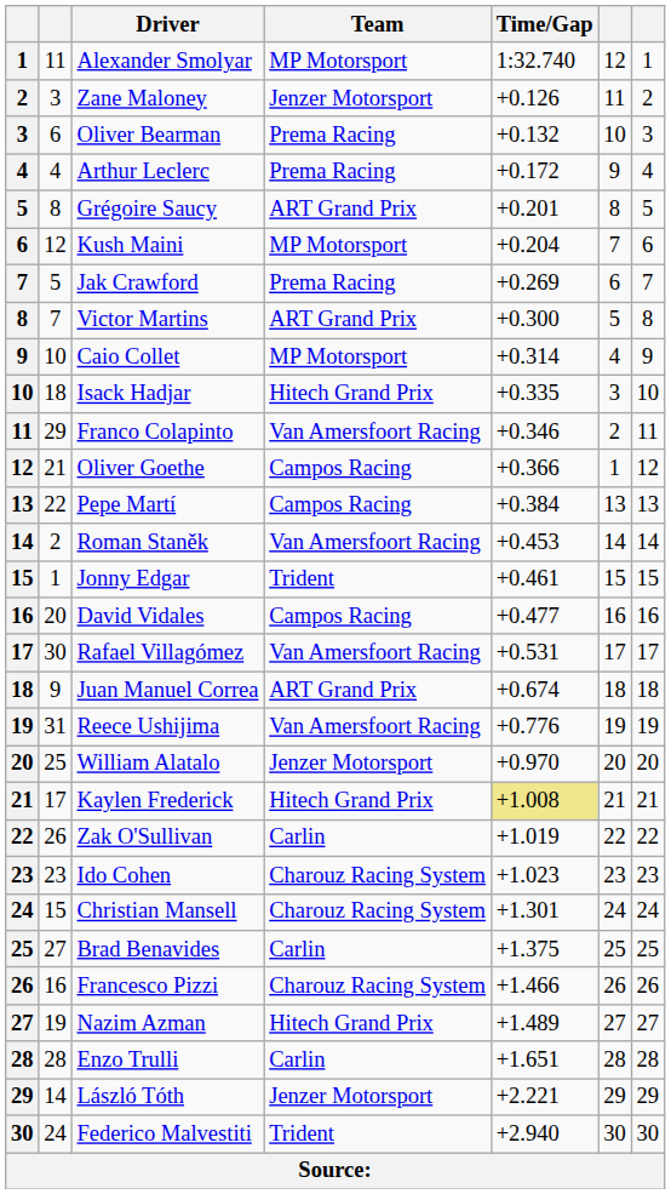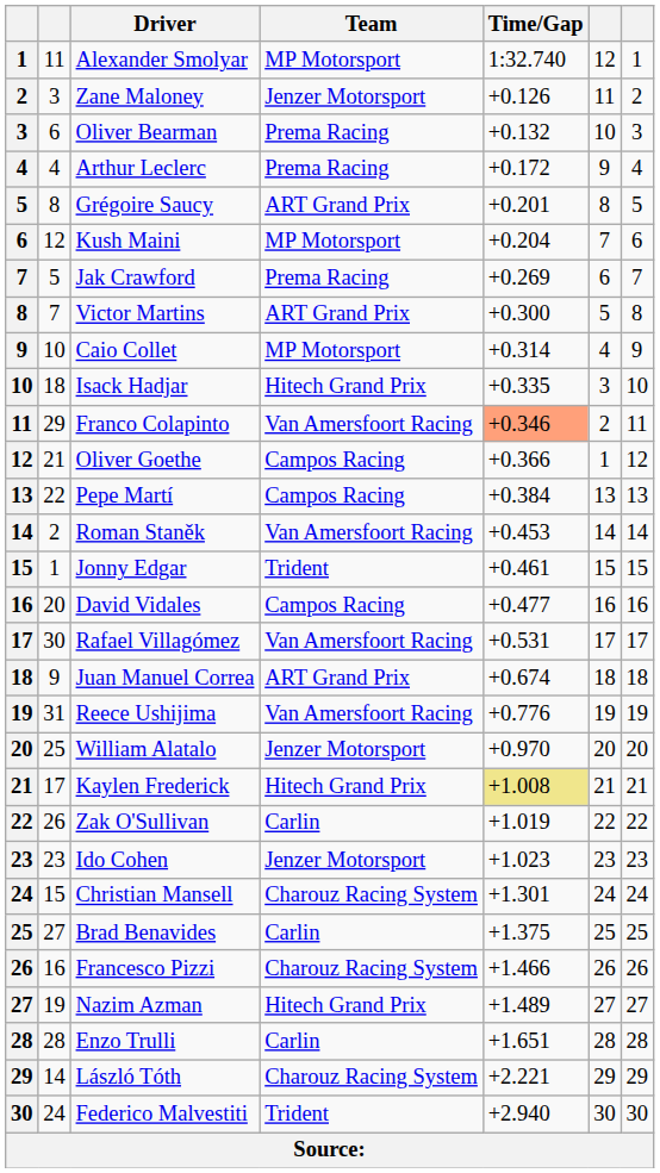 <table class="wikitable" style="font-size:85%">
 <tr>
 <th></th>
 <th></th>
 <th>Driver</th>
 <th>Team</th>
 <th>Time/Gap</th>
 <th></th>
 <th></th>
 </tr>
 <tr>
 <th>1</th>
 <td align="center">11</td>
 <td> <a href='#'>Alexander Smolyar</a></td>
 <td><a href='#'>MP Motorsport</a></td>
 <td>1:32.740</td>
 <td align="center">12</td>
 <td align="center">1</td>
 </tr>
 <tr>
 <th>2</th>
 <td align="center">3</td>
 <td> <a href='#'>Zane Maloney</a></td>
 <td><a href='#'>Jenzer Motorsport</a></td>
 <td>+0.126</td>
 <td align="center">11</td>
 <td align="center">2</td>
 </tr>
 <tr>
 <th>3</th>
 <td align="center">6</td>
 <td> <a href='#'>Oliver Bearman</a></td>
 <td><a href='#'>Prema Racing</a></td>
 <td>+0.132</td>
 <td align="center">10</td>
 <td align="center">3</td>
 </tr>
 <tr>
 <th>4</th>
 <td align="center">4</td>
 <td> <a href='#'>Arthur Leclerc</a></td>
 <td><a href='#'>Prema Racing</a></td>
 <td>+0.172</td>
 <td align="center">9</td>
 <td align="center">4</td>
 </tr>
 <tr>
 <th>5</th>
 <td align="center">8</td>
 <td> <a href='#'>Grégoire Saucy</a></td>
 <td><a href='#'>ART Grand Prix</a></td>
 <td>+0.201</td>
 <td align="center">8</td>
 <td align="center">5</td>
 </tr>
 <tr>
 <th>6</th>
 <td align="center">12</td>
 <td> <a href='#'>Kush Maini</a></td>
 <td><a href='#'>MP Motorsport</a></td>
 <td>+0.204</td>
 <td align="center">7</td>
 <td align="center">6</td>
 </tr>
 <tr>
 <th>7</th>
 <td align="center">5</td>
 <td> <a href='#'>Jak Crawford</a></td>
 <td><a href='#'>Prema Racing</a></td>
 <td>+0.269</td>
 <td align="center">6</td>
 <td align="center">7</td>
 </tr>
 <tr>
 <th>8</th>
 <td align="center">7</td>
 <td> <a href='#'>Victor Martins</a></td>
 <td><a href='#'>ART Grand Prix</a></td>
 <td>+0.300</td>
 <td align="center">5</td>
 <td align="center">8</td>
 </tr>
 <tr>
 <th>9</th>
 <td align="center">10</td>
 <td> <a href='#'>Caio Collet</a></td>
 <td><a href='#'>MP Motorsport</a></td>
 <td>+0.314</td>
 <td align="center">4</td>
 <td align="center">9</td>
 </tr>
 <tr>
 <th>10</th>
 <td align="center">18</td>
 <td> <a href='#'>Isack Hadjar</a></td>
 <td><a href='#'>Hitech Grand Prix</a></td>
 <td>+0.335</td>
 <td align="center">3</td>
 <td align="center">10</td>
 </tr>
 <tr>
 <th>11</th>
 <td align="center">29</td>
 <td> <a href='#'>Franco Colapinto</a></td>
 <td><a href='#'>Van Amersfoort Racing</a></td>
-<td>+0.346</td>
+<td style="background: lightsalmon;">+0.346</td>
 <td align="center">2</td>
 <td align="center">11</td>
 </tr>
 <tr>
 <th>12</th>
 <td align="center">21</td>
 <td> <a href='#'>Oliver Goethe</a></td>
 <td><a href='#'>Campos Racing</a></td>
 <td>+0.366</td>
 <td align="center">1</td>
 <td align="center">12</td>
 </tr>
 <tr>
 <th>13</th>
 <td align="center">22</td>
 <td> <a href='#'>Pepe Martí</a></td>
 <td><a href='#'>Campos Racing</a></td>
 <td>+0.384</td>
 <td align="center">13</td>
 <td align="center">13</td>
 </tr>
 <tr>
 <th>14</th>
 <td align="center">2</td>
 <td> <a href='#'>Roman Staněk</a></td>
 <td><a href='#'>Van Amersfoort Racing</a></td>
 <td>+0.453</td>
 <td align="center">14</td>
 <td align="center">14</td>
 </tr>
 <tr>
 <th>15</th>
 <td align="center">1</td>
 <td> <a href='#'>Jonny Edgar</a></td>
 <td><a href='#'>Trident</a></td>
 <td>+0.461</td>
 <td align="center">15</td>
 <td align="center">15</td>
 </tr>
 <tr>
 <th>16</th>
 <td align="center">20</td>
 <td> <a href='#'>David Vidales</a></td>
 <td><a href='#'>Campos Racing</a></td>
 <td>+0.477</td>
 <td align="center">16</td>
 <td align="center">16</td>
 </tr>
 <tr>
 <th>17</th>
 <td align="center">30</td>
 <td> <a href='#'>Rafael Villagómez</a></td>
 <td><a href='#'>Van Amersfoort Racing</a></td>
 <td>+0.531</td>
 <td align="center">17</td>
 <td align="center">17</td>
 </tr>
 <tr>
 <th>18</th>
 <td align="center">9</td>
 <td> <a href='#'>Juan Manuel Correa</a></td>
 <td><a href='#'>ART Grand Prix</a></td>
 <td>+0.674</td>
 <td align="center">18</td>
 <td align="center">18</td>
 </tr>
 <tr>
 <th>19</th>
 <td align="center">31</td>
 <td> <a href='#'>Reece Ushijima</a></td>
 <td><a href='#'>Van Amersfoort Racing</a></td>
 <td>+0.776</td>
 <td align="center">19</td>
 <td align="center">19</td>
 </tr>
 <tr>
 <th>20</th>
 <td align="center">25</td>
 <td> <a href='#'>William Alatalo</a></td>
 <td><a href='#'>Jenzer Motorsport</a></td>
 <td>+0.970</td>
 <td align="center">20</td>
 <td align="center">20</td>
 </tr>
 <tr>
 <th>21</th>
 <td align="center">17</td>
 <td> <a href='#'>Kaylen Frederick</a></td>
 <td><a href='#'>Hitech Grand Prix</a></td>
 <td style="background: khaki;">+1.008</td>
 <td align="center">21</td>
 <td align="center">21</td>
 </tr>
 <tr>
 <th>22</th>
 <td align="center">26</td>
 <td> <a href='#'>Zak O'Sullivan</a></td>
 <td><a href='#'>Carlin</a></td>
 <td>+1.019</td>
 <td align="center">22</td>
 <td align="center">22</td>
 </tr>
 <tr>
 <th>23</th>
 <td align="center">23</td>
 <td> <a href='#'>Ido Cohen</a></td>
-<td><a href='#'>Charouz Racing System</a></td>
+<td><a href='#'>Jenzer Motorsport</a></td>
 <td>+1.023</td>
 <td align="center">23</td>
 <td align="center">23</td>
 </tr>
 <tr>
 <th>24</th>
 <td align="center">15</td>
 <td> <a href='#'>Christian Mansell</a></td>
 <td><a href='#'>Charouz Racing System</a></td>
 <td>+1.301</td>
 <td align="center">24</td>
 <td align="center">24</td>
 </tr>
 <tr>
 <th>25</th>
 <td align="center">27</td>
 <td> <a href='#'>Brad Benavides</a></td>
 <td><a href='#'>Carlin</a></td>
 <td>+1.375</td>
 <td align="center">25</td>
 <td align="center">25</td>
 </tr>
 <tr>
 <th>26</th>
 <td align="center">16</td>
 <td> <a href='#'>Francesco Pizzi</a></td>
 <td><a href='#'>Charouz Racing System</a></td>
 <td>+1.466</td>
 <td align="center">26</td>
 <td align="center">26</td>
 </tr>
 <tr>
 <th>27</th>
 <td align="center">19</td>
 <td> <a href='#'>Nazim Azman</a></td>
 <td><a href='#'>Hitech Grand Prix</a></td>
 <td>+1.489</td>
 <td align="center">27</td>
 <td align="center">27</td>
 </tr>
 <tr>
 <th>28</th>
 <td align="center">28</td>
 <td> <a href='#'>Enzo Trulli</a></td>
 <td><a href='#'>Carlin</a></td>
 <td>+1.651</td>
 <td align="center">28</td>
 <td align="center">28</td>
 </tr>
 <tr>
 <th>29</th>
 <td align="center">14</td>
 <td> <a href='#'>László Tóth</a></td>
-<td><a href='#'>Jenzer Motorsport</a></td>
+<td><a href='#'>Charouz Racing System</a></td>
 <td>+2.221</td>
 <td align="center">29</td>
 <td align="center">29</td>
 </tr>
 <tr>
 <th>30</th>
 <td align="center">24</td>
 <td> <a href='#'>Federico Malvestiti</a></td>
 <td><a href='#'>Trident</a></td>
 <td>+2.940</td>
 <td align="center">30</td>
 <td align="center">30</td>
 </tr>
 <tr>
 <th colspan="7">Source:</th>
 </tr>
 </table>
